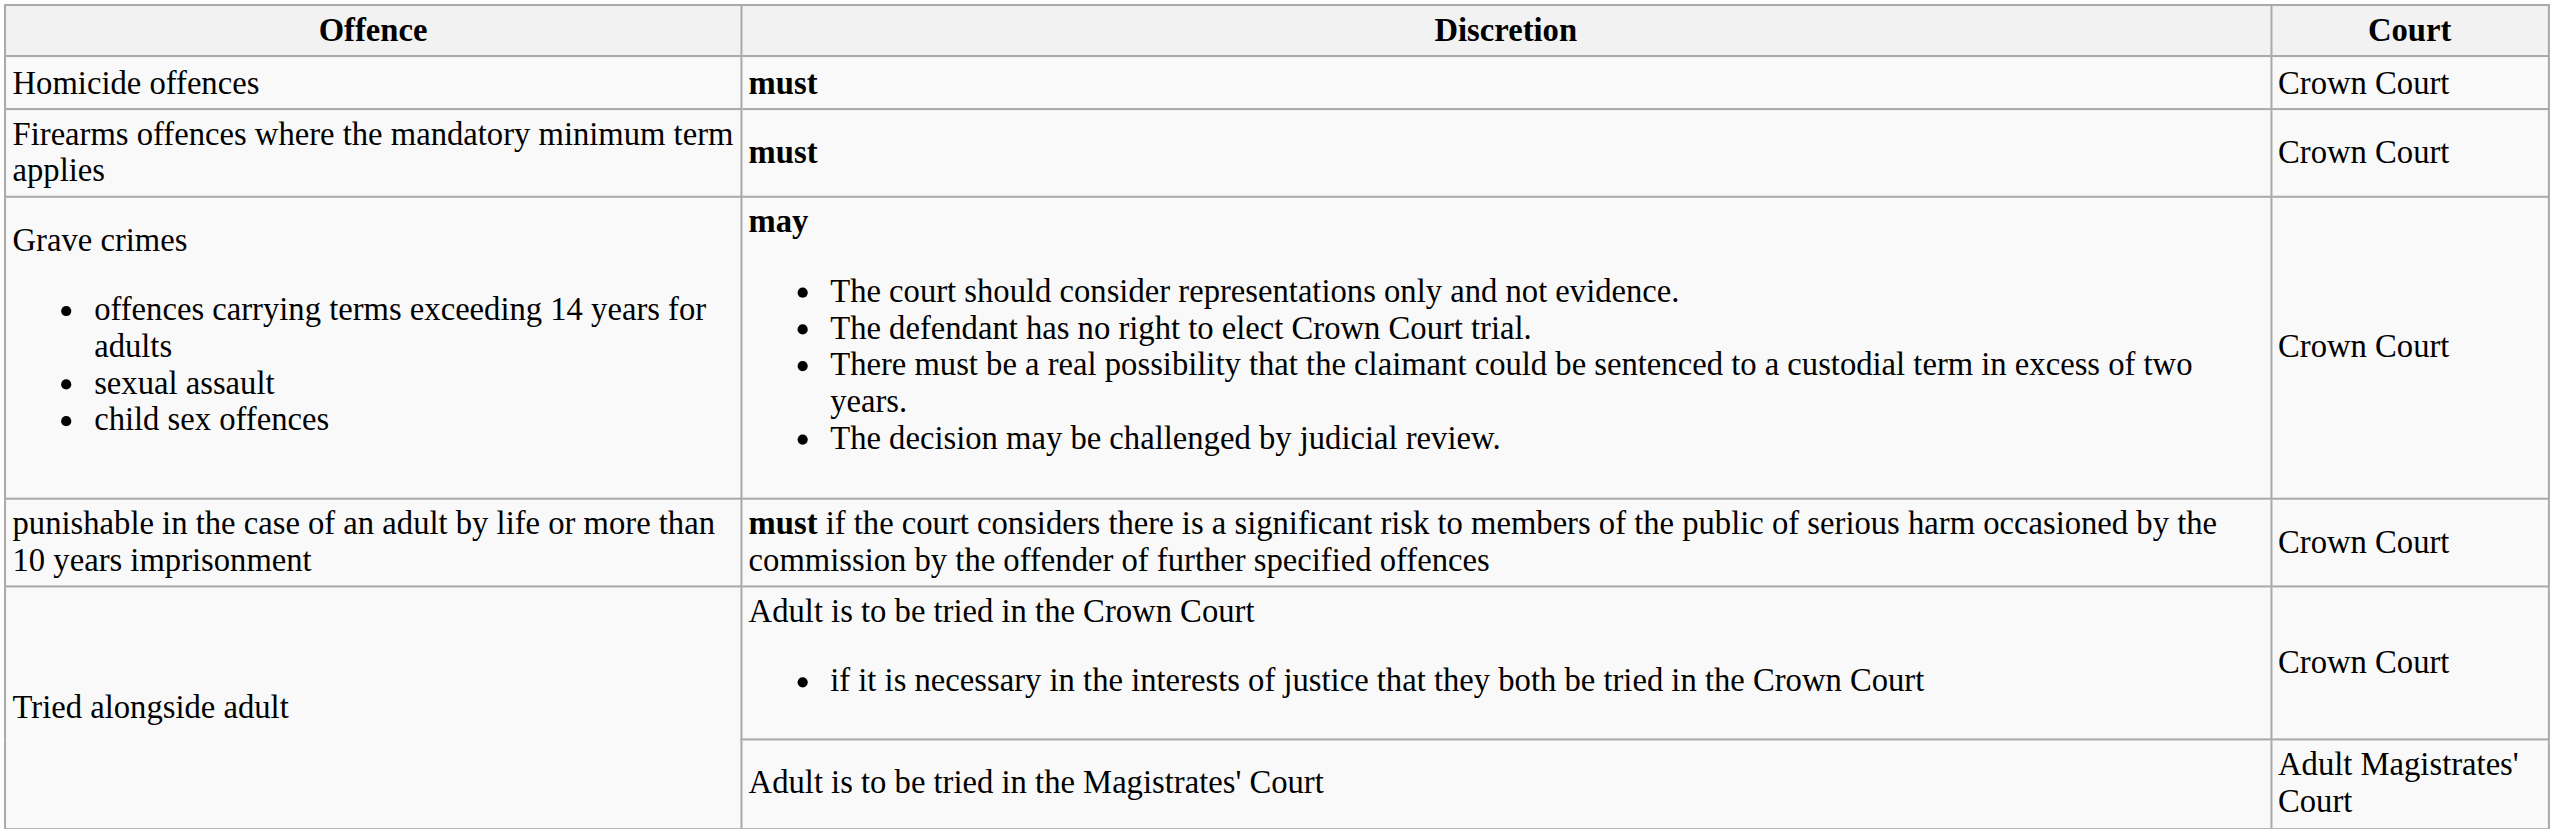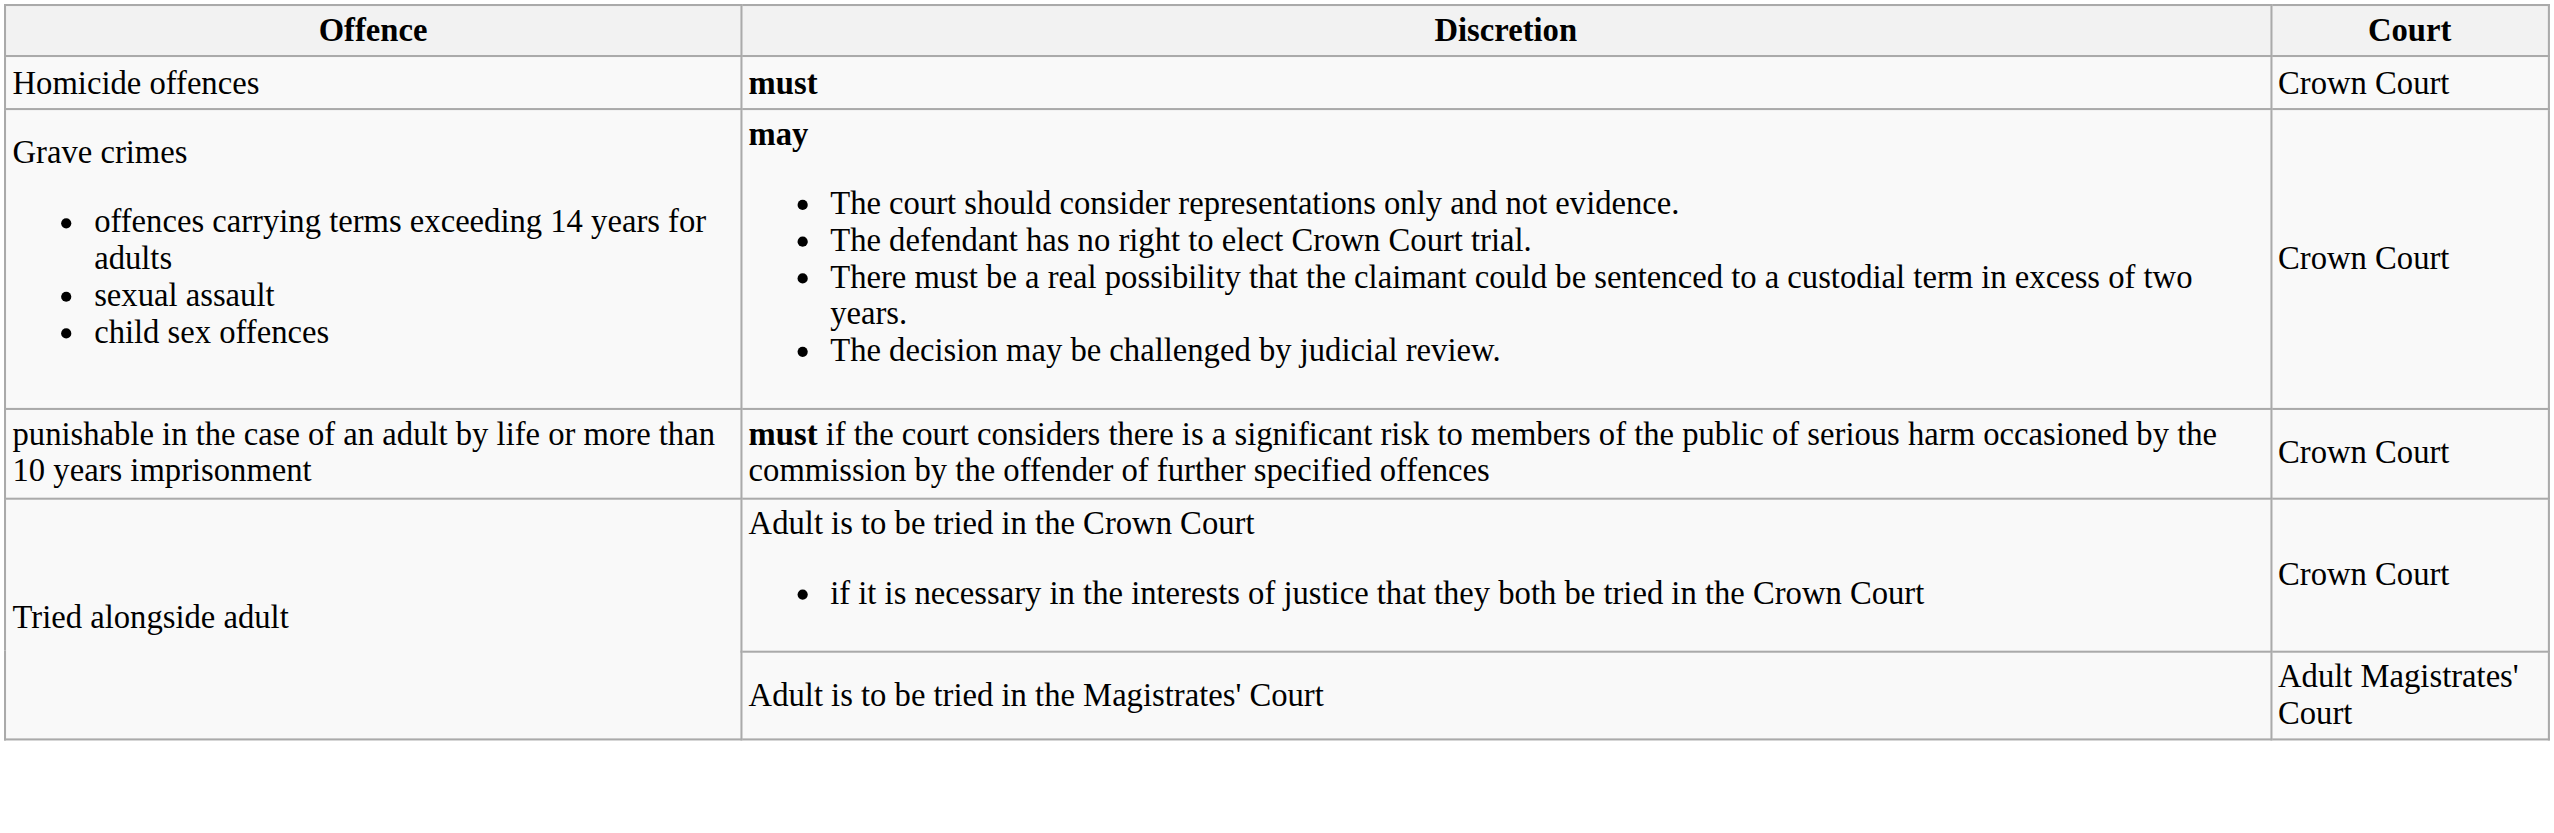 <table class="wikitable">
 <tr>
 <th>Offence</th>
 <th>Discretion</th>
 <th>Court</th>
 </tr>
 <tr>
 <td>Homicide offences</td>
-<td><strong>must</strong></td>
-<td>Crown Court</td>
-</tr>
-<tr>
-<td>Firearms offences where the mandatory minimum term applies</td>
 <td><strong>must</strong></td>
 <td>Crown Court</td>
 </tr>
 <tr>
 <td>Grave crimes<br><ul><li>offences carrying terms exceeding 14 years for adults</li><li>sexual assault</li><li>child sex offences</li></ul></td>
 <td><strong>may</strong><br><ul><li>The court should consider representations only and not evidence.</li><li>The defendant has no right to elect Crown Court trial.</li><li>There must be a real possibility that the claimant could be sentenced to a custodial term in excess of two years.</li><li>The decision may be challenged by judicial review.</li></ul></td>
 <td>Crown Court</td>
 </tr>
 <tr>
 <td> punishable in the case of an adult by life or more than 10 years imprisonment</td>
 <td><strong>must</strong> if the court considers there is a significant risk to members of the public of serious harm occasioned by the commission by the offender of further specified offences</td>
 <td>Crown Court</td>
 </tr>
 <tr>
 <td rowspan=2>Tried alongside adult</td>
 <td>Adult is to be tried in the Crown Court<br><ul><li>if it is necessary in the interests of justice that they both be tried in the Crown Court</li></ul></td>
 <td>Crown Court</td>
 </tr>
 <tr>
 <td>Adult is to be tried in the Magistrates' Court</td>
 <td>Adult Magistrates' Court</td>
 </tr>
 </table>
